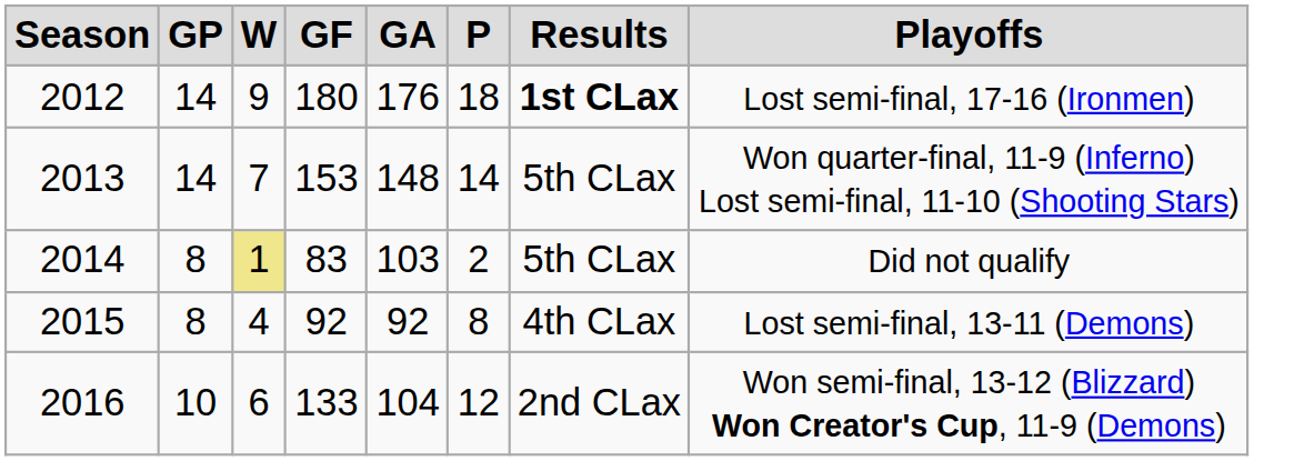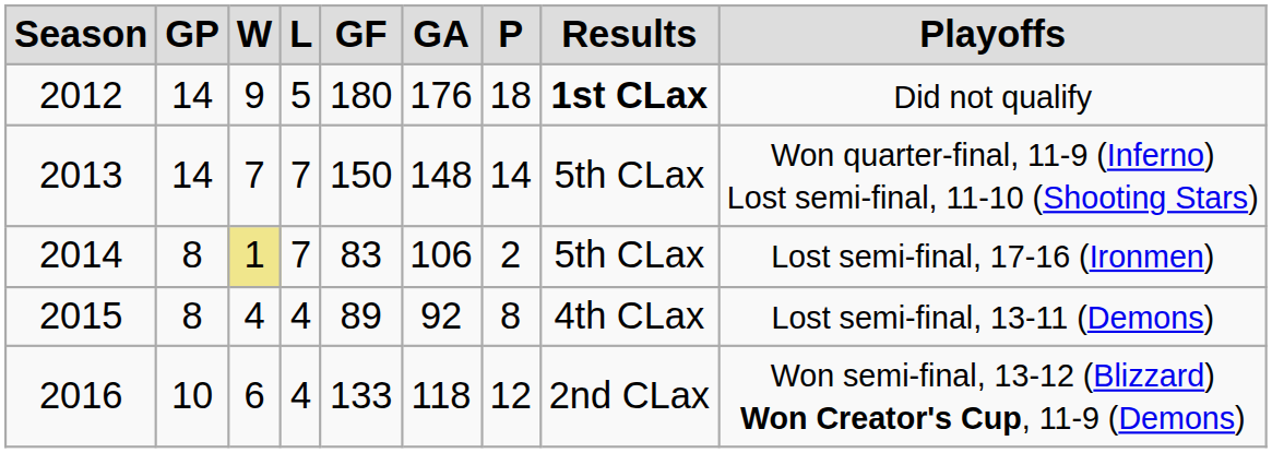 <table class="wikitable">
 <tr align="center"  bgcolor="#dddddd">
 <td><strong>Season</strong></td>
 <td><strong>GP</strong></td>
 <td><strong>W</strong></td>
+<td><strong>L</strong></td>
 <td><strong>GF</strong></td>
 <td><strong>GA</strong></td>
 <td><strong>P</strong></td>
 <td><strong>Results</strong></td>
 <td><strong>Playoffs</strong></td>
 </tr>
 <tr align="center">
 <td>2012</td>
 <td>14</td>
 <td>9</td>
+<td>5</td>
 <td>180</td>
 <td>176</td>
 <td>18</td>
 <td><strong>1st CLax</strong></td>
-<td><small>Lost semi-final, 17-16 (<a href='#'>Ironmen</a>)</small></td>
+<td><small>Did not qualify</small></td>
 </tr>
 <tr align="center">
 <td>2013</td>
 <td>14</td>
 <td>7</td>
-<td>153</td>
+<td>7</td>
+<td>150</td>
 <td>148</td>
 <td>14</td>
 <td>5th CLax</td>
 <td><small>Won quarter-final, 11-9 (<a href='#'>Inferno</a>)<br>Lost semi-final, 11-10 (<a href='#'>Shooting Stars</a>)</small></td>
 </tr>
 <tr align="center">
 <td>2014</td>
 <td>8</td>
 <td style="background: khaki;">1</td>
+<td>7</td>
 <td>83</td>
-<td>103</td>
+<td>106</td>
 <td>2</td>
 <td>5th CLax</td>
-<td><small>Did not qualify</small></td>
+<td><small>Lost semi-final, 17-16 (<a href='#'>Ironmen</a>)</small></td>
 </tr>
 <tr align="center">
 <td>2015</td>
 <td>8</td>
 <td>4</td>
-<td>92</td>
+<td>4</td>
+<td>89</td>
 <td>92</td>
 <td>8</td>
 <td>4th CLax</td>
 <td><small>Lost semi-final, 13-11 (<a href='#'>Demons</a>)</small></td>
 </tr>
 <tr align="center">
 <td>2016</td>
 <td>10</td>
 <td>6</td>
+<td>4</td>
 <td>133</td>
-<td>104</td>
+<td>118</td>
 <td>12</td>
 <td>2nd CLax</td>
 <td><small>Won semi-final, 13-12 (<a href='#'>Blizzard</a>)<br><strong>Won Creator's Cup</strong>, 11-9 (<a href='#'>Demons</a>)</small></td>
 </tr>
 </table>
